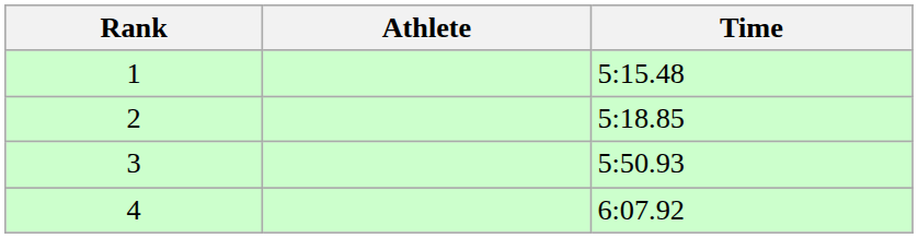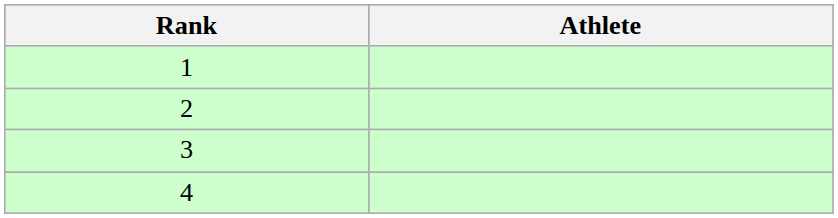 <table class="wikitable" width=40%>
 <tr>
 <th>Rank</th>
 <th>Athlete</th>
-<th>Time</th>
 </tr>
 <tr bgcolor=#ccffcc>
 <td align=center>1</td>
 <td></td>
-<td>5:15.48</td>
 </tr>
 <tr bgcolor=#ccffcc>
 <td align=center>2</td>
 <td></td>
-<td>5:18.85</td>
 </tr>
 <tr bgcolor=#ccffcc>
 <td align=center>3</td>
 <td></td>
-<td>5:50.93</td>
 </tr>
 <tr bgcolor=#ccffcc>
 <td align=center>4</td>
 <td></td>
-<td>6:07.92</td>
 </tr>
 </table>
